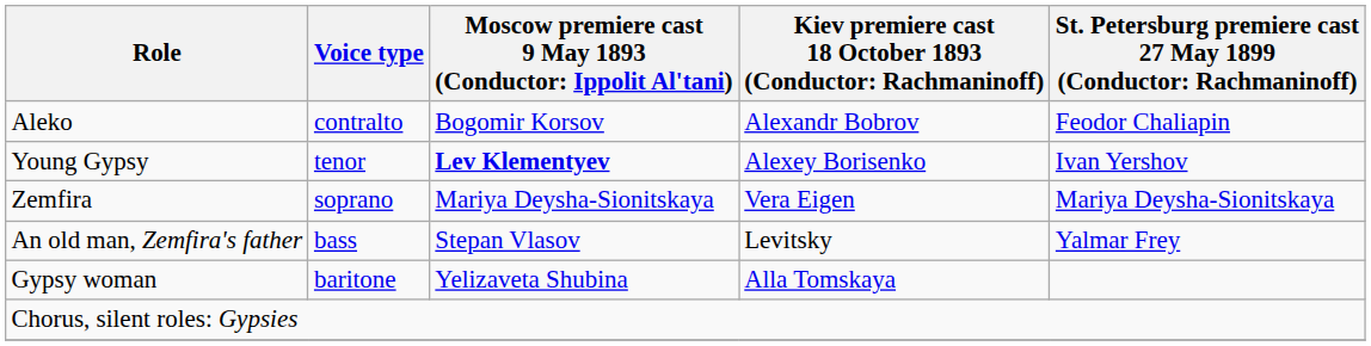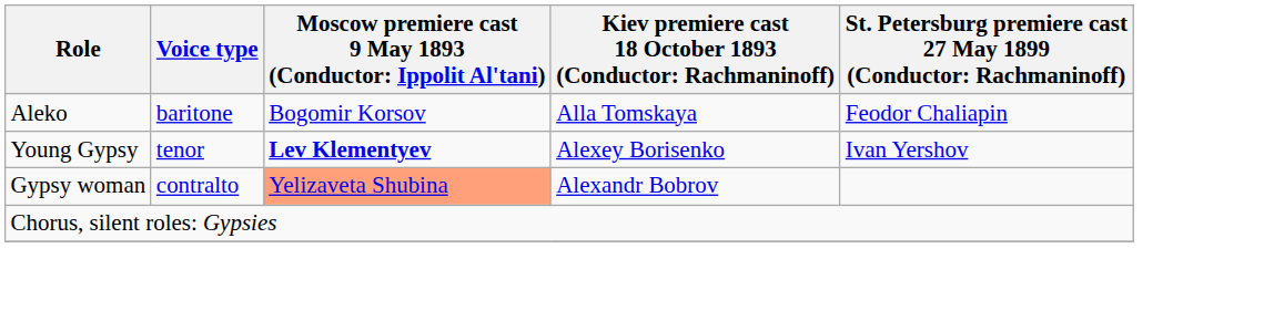 <table class="wikitable">
 <tr>
 <th>Role</th>
 <th><a href='#'>Voice type</a></th>
 <th>Moscow premiere cast<br>9 May 1893<br> (Conductor: <a href='#'>Ippolit Al'tani</a>)</th>
 <th>Kiev premiere cast<br>18 October 1893<br>(Conductor: Rachmaninoff)</th>
 <th>St. Petersburg premiere cast<br>27 May 1899<br>(Conductor: Rachmaninoff)</th>
 </tr>
 <tr>
 <td>Aleko</td>
-<td><a href='#'>contralto</a></td>
+<td><a href='#'>baritone</a></td>
 <td><a href='#'>Bogomir Korsov</a></td>
-<td><a href='#'>Alexandr Bobrov</a></td>
+<td><a href='#'>Alla Tomskaya</a></td>
 <td><a href='#'>Feodor Chaliapin</a></td>
 </tr>
 <tr>
 <td>Young Gypsy</td>
 <td><a href='#'>tenor</a></td>
 <td><strong><a href='#'>Lev Klementyev</a></strong></td>
 <td><a href='#'>Alexey Borisenko</a></td>
 <td><a href='#'>Ivan Yershov</a></td>
 </tr>
 <tr>
-<td>Zemfira</td>
-<td><a href='#'>soprano</a></td>
-<td><a href='#'>Mariya Deysha-Sionitskaya</a></td>
-<td><a href='#'>Vera Eigen</a></td>
-<td><a href='#'>Mariya Deysha-Sionitskaya</a></td>
-</tr>
-<tr>
-<td>An old man, <em>Zemfira's father</em></td>
-<td><a href='#'>bass</a></td>
-<td><a href='#'>Stepan Vlasov</a></td>
-<td>Levitsky</td>
-<td><a href='#'>Yalmar Frey</a></td>
-</tr>
-<tr>
 <td>Gypsy woman</td>
-<td><a href='#'>baritone</a></td>
-<td><a href='#'>Yelizaveta Shubina</a></td>
-<td><a href='#'>Alla Tomskaya</a></td>
+<td><a href='#'>contralto</a></td>
+<td style="background: lightsalmon;"><a href='#'>Yelizaveta Shubina</a></td>
+<td><a href='#'>Alexandr Bobrov</a></td>
 <td></td>
 </tr>
 <tr>
 <td colspan="5">Chorus, silent roles: <em>Gypsies</em></td>
 </tr>
 <tr>
 </tr>
 </table>
